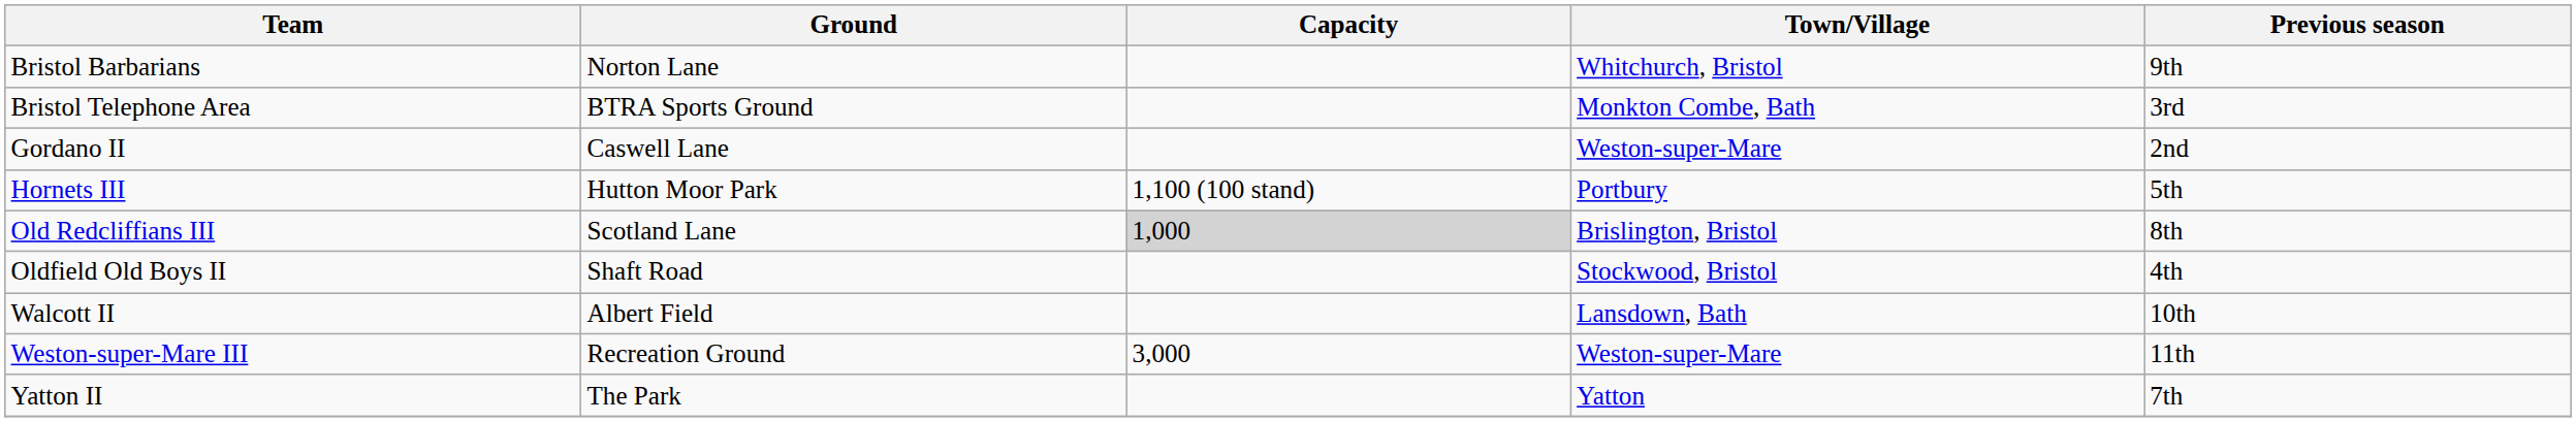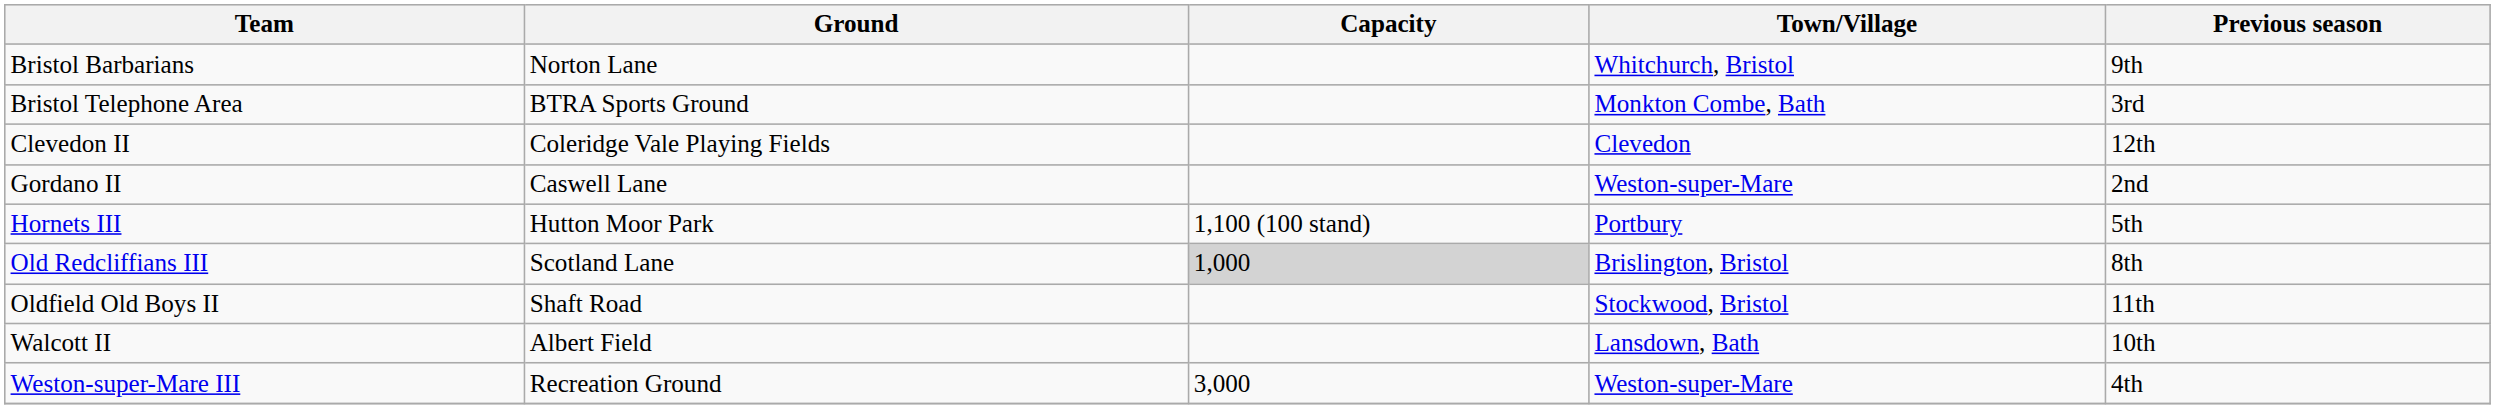 <table class="wikitable sortable" width=100%>
 <tr>
 <th>Team</th>
 <th>Ground</th>
 <th>Capacity</th>
 <th>Town/Village</th>
 <th>Previous season</th>
 </tr>
 <tr>
 <td>Bristol Barbarians</td>
 <td>Norton Lane</td>
 <td></td>
 <td><a href='#'>Whitchurch</a>, <a href='#'>Bristol</a></td>
 <td>9th</td>
 </tr>
 <tr>
 <td>Bristol Telephone Area</td>
 <td>BTRA Sports Ground</td>
 <td></td>
 <td><a href='#'>Monkton Combe</a>, <a href='#'>Bath</a></td>
 <td>3rd</td>
+</tr>
+<tr>
+<td>Clevedon II</td>
+<td>Coleridge Vale Playing Fields</td>
+<td></td>
+<td><a href='#'>Clevedon</a></td>
+<td>12th</td>
 </tr>
 <tr>
 <td>Gordano II</td>
 <td>Caswell Lane</td>
 <td></td>
 <td><a href='#'>Weston-super-Mare</a></td>
 <td>2nd</td>
 </tr>
 <tr>
 <td><a href='#'>Hornets III</a></td>
 <td>Hutton Moor Park</td>
 <td>1,100 (100 stand)</td>
 <td><a href='#'>Portbury</a></td>
 <td>5th</td>
 </tr>
 <tr>
 <td><a href='#'>Old Redcliffians III</a></td>
 <td>Scotland Lane</td>
 <td style="background: lightgrey;">1,000</td>
 <td><a href='#'>Brislington</a>, <a href='#'>Bristol</a></td>
 <td>8th</td>
 </tr>
 <tr>
 <td>Oldfield Old Boys II</td>
 <td>Shaft Road</td>
 <td></td>
 <td><a href='#'>Stockwood</a>, <a href='#'>Bristol</a></td>
-<td>4th</td>
+<td>11th</td>
 </tr>
 <tr>
 <td>Walcott II</td>
 <td>Albert Field</td>
 <td></td>
 <td><a href='#'>Lansdown</a>, <a href='#'>Bath</a></td>
 <td>10th</td>
 </tr>
 <tr>
 <td><a href='#'>Weston-super-Mare III</a></td>
 <td>Recreation Ground</td>
 <td>3,000</td>
 <td><a href='#'>Weston-super-Mare</a></td>
-<td>11th</td>
-</tr>
-<tr>
-<td>Yatton II</td>
-<td>The Park</td>
-<td></td>
-<td><a href='#'>Yatton</a></td>
-<td>7th</td>
+<td>4th</td>
 </tr>
 <tr>
 </tr>
 </table>
